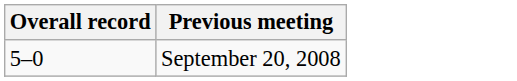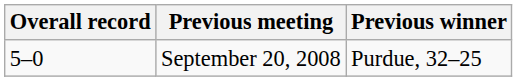 <table class="wikitable">
 <tr>
 <th>Overall record</th>
 <th>Previous meeting</th>
+<th>Previous winner</th>
 </tr>
 <tr>
 <td>5–0</td>
 <td>September 20, 2008</td>
+<td>Purdue, 32–25</td>
 </tr>
 </table>
